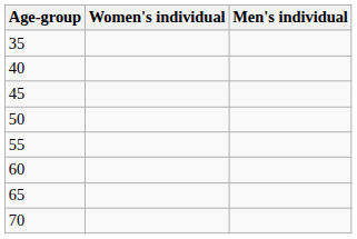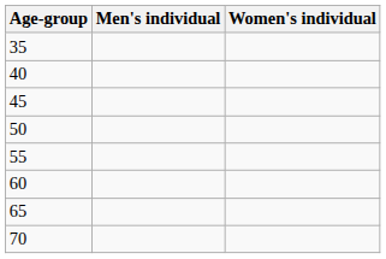 <table class=wikitable>
 <tr>
 <th>Age-group</th>
+<th>Men's individual</th>
 <th>Women's individual</th>
-<th>Men's individual</th>
 </tr>
 <tr>
 <td>35</td>
 <td></td>
 <td></td>
 </tr>
 <tr>
 <td>40</td>
 <td></td>
 <td></td>
 </tr>
 <tr>
 <td>45</td>
 <td></td>
 <td></td>
 </tr>
 <tr>
 <td>50</td>
 <td></td>
 <td></td>
 </tr>
 <tr>
 <td>55</td>
 <td></td>
 <td></td>
 </tr>
 <tr>
 <td>60</td>
 <td></td>
 <td></td>
 </tr>
 <tr>
 <td>65</td>
 <td></td>
 <td></td>
 </tr>
 <tr>
 <td>70</td>
 <td></td>
 <td></td>
 </tr>
 </table>
